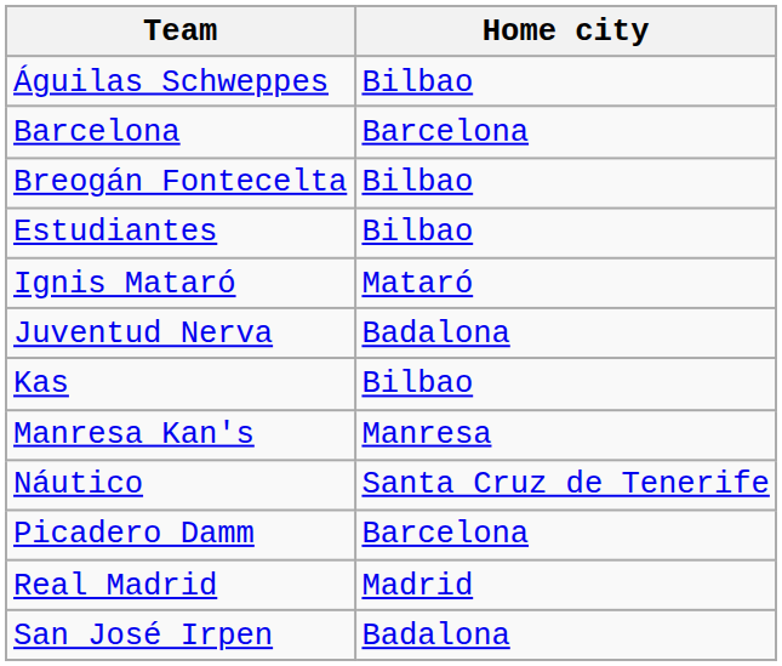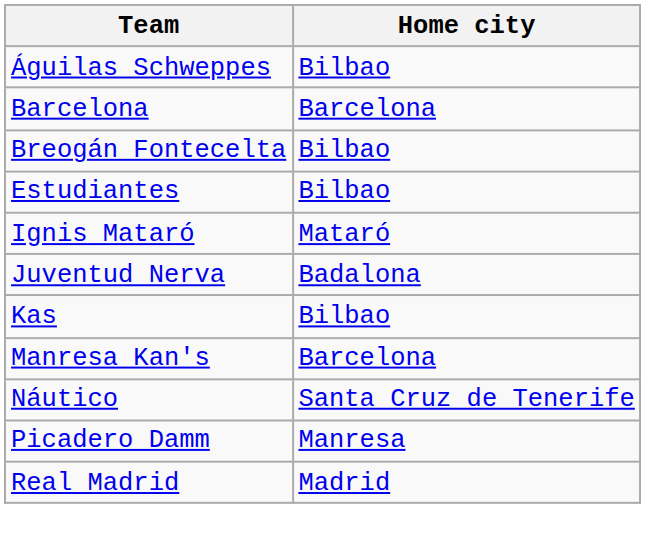 <table class="wikitable sortable">
 <tr>
 <th>Team</th>
 <th>Home city</th>
 </tr>
 <tr>
 <td><a href='#'>Águilas Schweppes</a></td>
 <td><a href='#'>Bilbao</a></td>
 </tr>
 <tr>
 <td><a href='#'>Barcelona</a></td>
 <td><a href='#'>Barcelona</a></td>
 </tr>
 <tr>
 <td><a href='#'>Breogán Fontecelta</a></td>
 <td><a href='#'>Bilbao</a></td>
 </tr>
 <tr>
 <td><a href='#'>Estudiantes</a></td>
 <td><a href='#'>Bilbao</a></td>
 </tr>
 <tr>
 <td><a href='#'>Ignis Mataró</a></td>
 <td><a href='#'>Mataró</a></td>
 </tr>
 <tr>
 <td><a href='#'>Juventud Nerva</a></td>
 <td><a href='#'>Badalona</a></td>
 </tr>
 <tr>
 <td><a href='#'>Kas</a></td>
 <td><a href='#'>Bilbao</a></td>
 </tr>
 <tr>
 <td><a href='#'>Manresa Kan's</a></td>
-<td><a href='#'>Manresa</a></td>
+<td><a href='#'>Barcelona</a></td>
 </tr>
 <tr>
 <td><a href='#'>Náutico</a></td>
 <td><a href='#'>Santa Cruz de Tenerife</a></td>
 </tr>
 <tr>
 <td><a href='#'>Picadero Damm</a></td>
-<td><a href='#'>Barcelona</a></td>
+<td><a href='#'>Manresa</a></td>
 </tr>
 <tr>
 <td><a href='#'>Real Madrid</a></td>
 <td><a href='#'>Madrid</a></td>
 </tr>
-<tr>
-<td><a href='#'>San José Irpen</a></td>
-<td><a href='#'>Badalona</a></td>
-</tr>
 </table>
